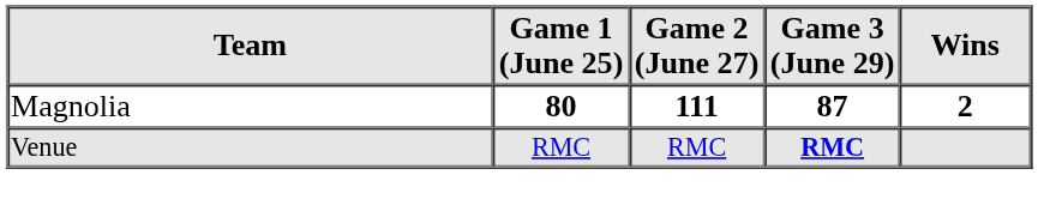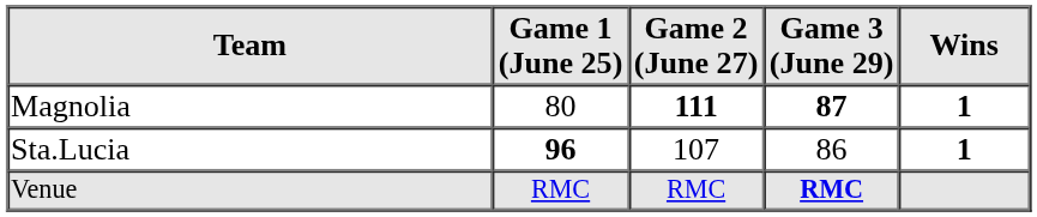 <table border=1 cellspacing=0 width=525 align=center>
 <tr style="text-align:center; background-color:#e6e6e6;">
 <th align=center width=30%>Team</th>
 <th width=8%>Game 1 (June 25)</th>
 <th width=8%>Game 2 (June 27)</th>
 <th width=8%>Game 3 (June 29)</th>
 <th width=8%>Wins</th>
 </tr>
 <tr style="text-align:center;">
 <td align=left>Magnolia</td>
-<td><strong>80</strong></td>
+<td>80</td>
 <td><strong>111</strong></td>
 <td><strong>87</strong></td>
-<td><strong>2</strong></td>
+<td><strong>1</strong></td>
+</tr>
+<tr style="text-align:center;">
+<td align=left>Sta.Lucia</td>
+<td><strong>96</strong></td>
+<td>107</td>
+<td>86</td>
+<td><strong>1</strong></td>
 </tr>
 <tr style="text-align:center; font-size: 85%; background-color:#e6e6e6;">
 <td align=left>Venue</td>
 <td><a href='#'>RMC</a></td>
 <td><a href='#'>RMC</a></td>
 <td><strong><a href='#'>RMC</a></strong></td>
 <td></td>
 </tr>
 </table>
